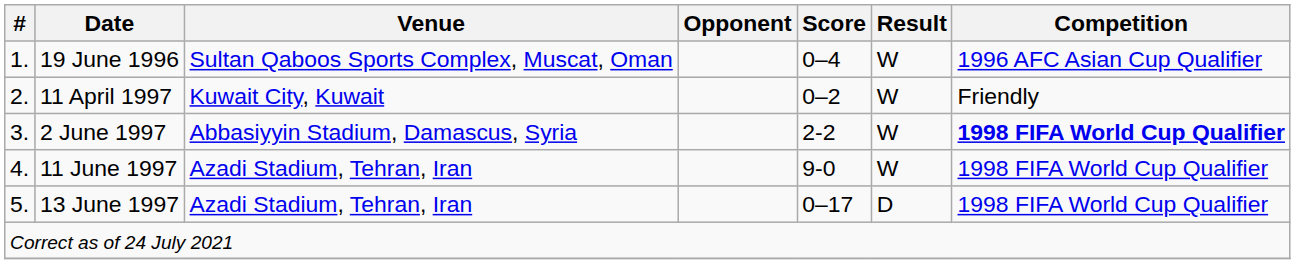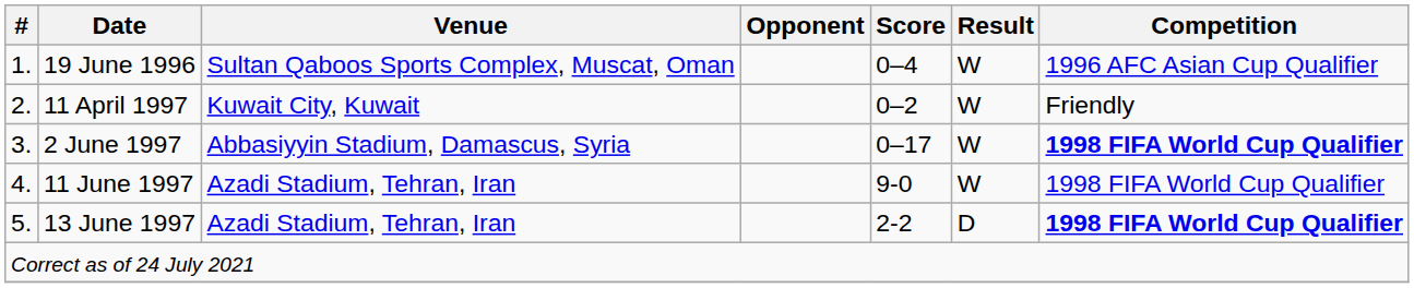 <table class="wikitable" style="font-size:95%;">
 <tr>
 <th>#</th>
 <th>Date</th>
 <th>Venue</th>
 <th>Opponent</th>
 <th>Score</th>
 <th>Result</th>
 <th>Competition</th>
 </tr>
 <tr>
 <td>1.</td>
 <td>19 June 1996</td>
 <td><a href='#'>Sultan Qaboos Sports Complex</a>, <a href='#'>Muscat</a>, <a href='#'>Oman</a></td>
 <td></td>
 <td>0–4</td>
 <td>W</td>
 <td><a href='#'>1996 AFC Asian Cup Qualifier</a></td>
 </tr>
 <tr>
 <td>2.</td>
 <td>11 April 1997</td>
 <td><a href='#'>Kuwait City</a>, <a href='#'>Kuwait</a></td>
 <td></td>
 <td>0–2</td>
 <td>W</td>
 <td>Friendly</td>
 </tr>
 <tr>
 <td>3.</td>
 <td>2 June 1997</td>
 <td><a href='#'>Abbasiyyin Stadium</a>, <a href='#'>Damascus</a>, <a href='#'>Syria</a></td>
 <td></td>
-<td>2-2</td>
+<td>0–17</td>
 <td>W</td>
 <td><strong><a href='#'>1998 FIFA World Cup Qualifier</a></strong></td>
 </tr>
 <tr>
 <td>4.</td>
 <td>11 June 1997</td>
 <td><a href='#'>Azadi Stadium</a>, <a href='#'>Tehran</a>, <a href='#'>Iran</a></td>
 <td></td>
 <td>9-0</td>
 <td>W</td>
 <td><a href='#'>1998 FIFA World Cup Qualifier</a></td>
 </tr>
 <tr>
 <td>5.</td>
 <td>13 June 1997</td>
 <td><a href='#'>Azadi Stadium</a>, <a href='#'>Tehran</a>, <a href='#'>Iran</a></td>
 <td></td>
-<td>0–17</td>
+<td>2-2</td>
 <td>D</td>
-<td><a href='#'>1998 FIFA World Cup Qualifier</a></td>
+<td><strong><a href='#'>1998 FIFA World Cup Qualifier</a></strong></td>
 </tr>
 <tr>
 <td colspan=18><small><em>Correct as of 24 July 2021</em></small></td>
 </tr>
 <tr>
 </tr>
 </table>
